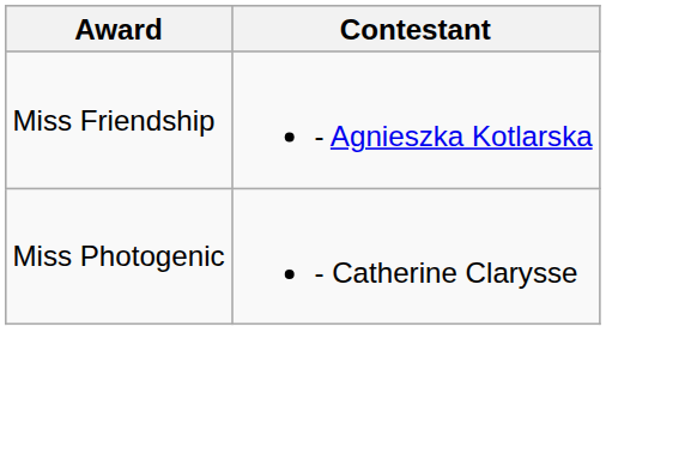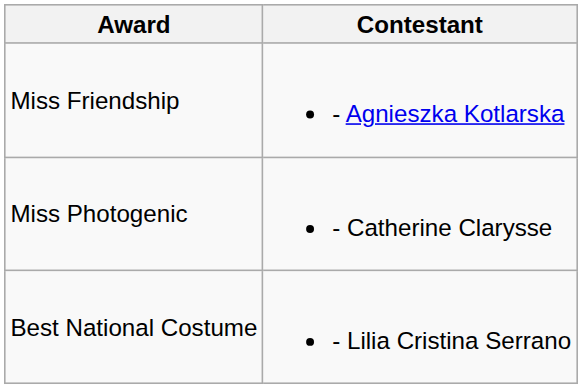 <table class="wikitable sortable" style="font-size:95%;">
 <tr>
 <th>Award</th>
 <th>Contestant</th>
 </tr>
 <tr>
 <td>Miss Friendship</td>
 <td><br><ul><li> - <a href='#'>Agnieszka Kotlarska</a></li></ul></td>
 </tr>
 <tr>
 <td>Miss Photogenic</td>
 <td><br><ul><li> - Catherine Clarysse</li></ul></td>
 </tr>
+<tr>
+<td>Best National Costume</td>
+<td><br><ul><li> - Lilia Cristina Serrano</li></ul></td>
+</tr>
 </table>
